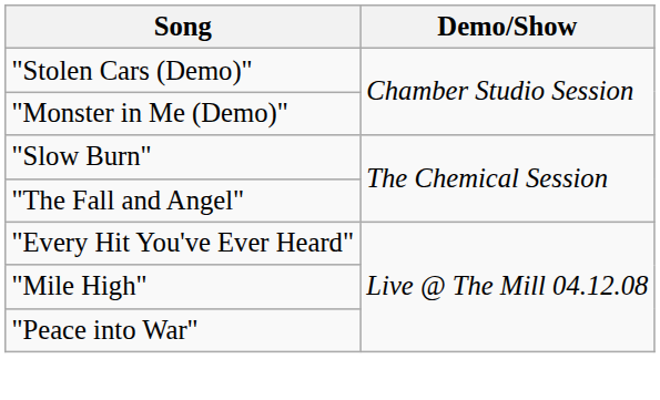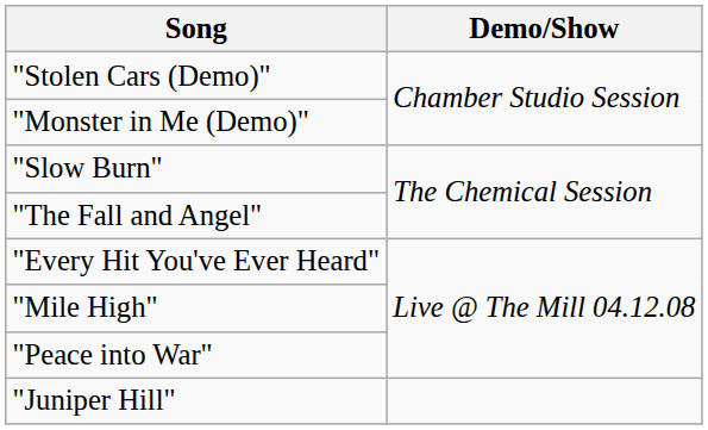 <table class="wikitable sortable">
 <tr>
 <th>Song</th>
 <th>Demo/Show</th>
 </tr>
 <tr>
 <td>"Stolen Cars (Demo)"</td>
 <td rowspan="2"><em>Chamber Studio Session</em></td>
 </tr>
 <tr>
 <td>"Monster in Me (Demo)"</td>
 </tr>
 <tr>
 <td>"Slow Burn"</td>
 <td rowspan="2"><em>The Chemical Session</em></td>
 </tr>
 <tr>
 <td>"The Fall and Angel"</td>
 </tr>
 <tr>
 <td>"Every Hit You've Ever Heard"</td>
 <td rowspan="3"><em>Live @ The Mill 04.12.08</em></td>
 </tr>
 <tr>
 <td>"Mile High"</td>
 </tr>
 <tr>
 <td>"Peace into War"</td>
 </tr>
+<tr>
+<td>"Juniper Hill"</td>
+<td></td>
+</tr>
 </table>
